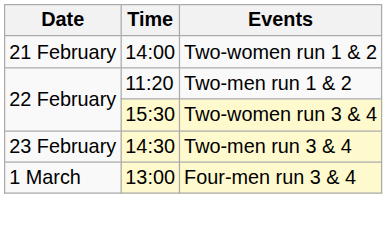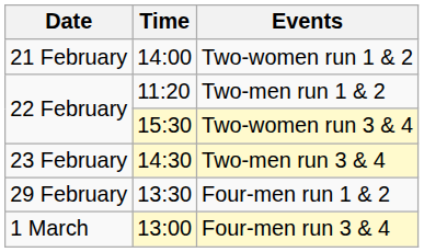 <table class="wikitable">
 <tr>
 <th>Date</th>
 <th>Time</th>
 <th>Events</th>
 </tr>
 <tr>
 <td>21 February</td>
 <td>14:00</td>
 <td>Two-women run 1 & 2</td>
 </tr>
 <tr>
 <td rowspan="2">22 February</td>
 <td>11:20</td>
 <td>Two-men run 1 & 2</td>
 </tr>
 <tr bgcolor="lemonchiffon">
 <td>15:30</td>
 <td>Two-women run 3 & 4</td>
 </tr>
 <tr>
 <td>23 February</td>
 <td bgcolor="lemonchiffon">14:30</td>
 <td bgcolor="lemonchiffon">Two-men run 3 & 4</td>
 </tr>
 <tr>
+<td>29 February</td>
+<td>13:30</td>
+<td>Four-men run 1 & 2</td>
+</tr>
+<tr>
 <td>1 March</td>
 <td bgcolor="lemonchiffon">13:00</td>
 <td bgcolor="lemonchiffon">Four-men run 3 & 4</td>
 </tr>
 </table>
